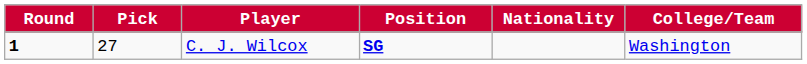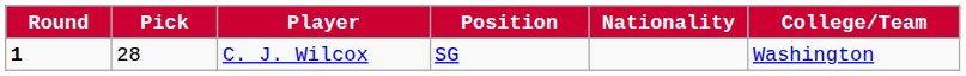 <table class="wikitable sortable sortable">
 <tr>
 <th style="background:#CC0033; color:white" width="10%">Round</th>
 <th style="background:#CC0033; color:white" width="10%">Pick</th>
 <th style="background:#CC0033; color:white" width="20%">Player</th>
 <th style="background:#CC0033; color:white" width="15%">Position</th>
 <th style="background:#CC0033; color:white" width="15%">Nationality</th>
 <th style="background:#CC0033; color:white" width="20%">College/Team</th>
 </tr>
 <tr style="text-align: left">
 </tr>
 <tr style="text-align: left">
 <td><strong>1</strong></td>
-<td>27</td>
+<td>28</td>
 <td><a href='#'>C. J. Wilcox</a></td>
-<td><strong><a href='#'>SG</a></strong></td>
+<td><a href='#'>SG</a></td>
 <td></td>
 <td><a href='#'>Washington</a></td>
 </tr>
 </table>
